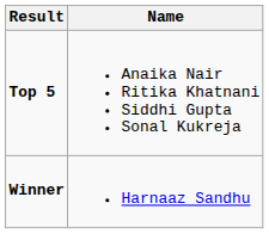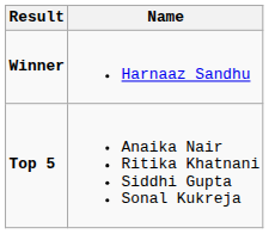 <table class="wikitable sortable" style="font-size: 95%;">
 <tr>
 <th>Result</th>
 <th>Name</th>
 </tr>
 <tr>
+<td><strong>Winner</strong></td>
+<td><br><ul><li><a href='#'>Harnaaz Sandhu</a></li></ul></td>
+</tr>
+<tr>
 <td><strong>Top 5</strong></td>
 <td><br><ul><li>Anaika Nair</li><li>Ritika Khatnani</li><li>Siddhi Gupta</li><li>Sonal Kukreja</li></ul></td>
 </tr>
-<tr>
-<td><strong>Winner</strong></td>
-<td><br><ul><li><a href='#'>Harnaaz Sandhu</a></li></ul></td>
-</tr>
 </table>
